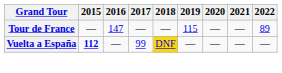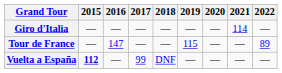 <table class="wikitable plainrowheaders">
 <tr>
 <th scope="col"><a href='#'>Grand Tour</a></th>
 <th scope="col">2015</th>
 <th scope="col">2016</th>
 <th scope="col">2017</th>
 <th scope="col">2018</th>
 <th scope="col">2019</th>
 <th scope="col">2020</th>
 <th scope="col">2021</th>
 <th scope="col">2022</th>
+</tr>
+<tr style="text-align:center;">
+<th scope="row"> <a href='#'>Giro d'Italia</a></th>
+<td>—</td>
+<td>—</td>
+<td>—</td>
+<td>—</td>
+<td>—</td>
+<td>—</td>
+<td><a href='#'>114</a></td>
+<td>—</td>
 </tr>
 <tr style="text-align:center;">
 <th scope="row"> <a href='#'>Tour de France</a></th>
 <td>—</td>
 <td><a href='#'>147</a></td>
 <td>—</td>
 <td>—</td>
 <td><a href='#'>115</a></td>
 <td>—</td>
 <td>—</td>
 <td><a href='#'>89</a></td>
 </tr>
 <tr style="text-align:center;">
 <th scope="row"> <a href='#'>Vuelta a España</a></th>
 <td><strong><a href='#'>112</a></strong></td>
 <td>—</td>
 <td><a href='#'>99</a></td>
-<td style="background: gold;"><a href='#'>DNF</a></td>
+<td><a href='#'>DNF</a></td>
 <td>—</td>
 <td>—</td>
 <td>—</td>
 <td>—</td>
 </tr>
 </table>
